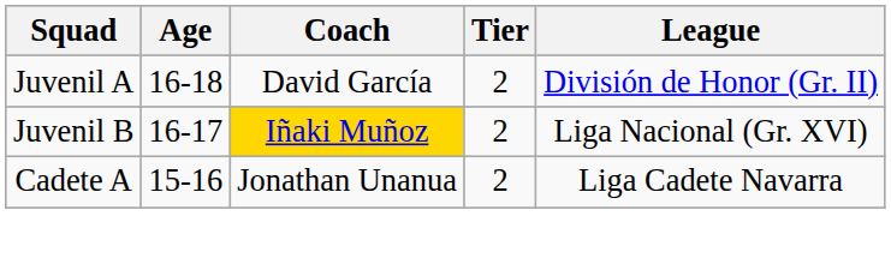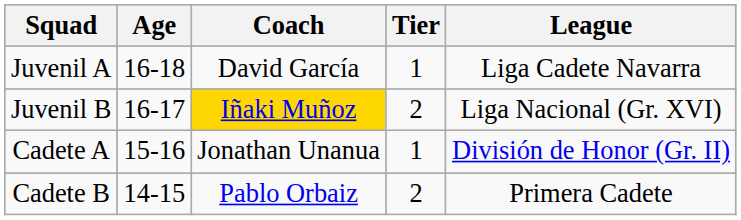 <table class="wikitable" style="text-align: center;">
 <tr>
 <th>Squad</th>
 <th>Age</th>
 <th>Coach</th>
 <th>Tier</th>
 <th>League</th>
 </tr>
 <tr>
 <td>Juvenil A</td>
 <td>16-18</td>
 <td>David García</td>
-<td>2</td>
-<td><a href='#'>División de Honor (Gr. II)</a></td>
+<td>1</td>
+<td>Liga Cadete Navarra</td>
 </tr>
 <tr>
 <td>Juvenil B</td>
 <td>16-17</td>
 <td style="background: gold;"><a href='#'>Iñaki Muñoz</a></td>
 <td>2</td>
 <td>Liga Nacional (Gr. XVI)</td>
 </tr>
 <tr>
 <td>Cadete A</td>
 <td>15-16</td>
 <td>Jonathan Unanua</td>
+<td>1</td>
+<td><a href='#'>División de Honor (Gr. II)</a></td>
+</tr>
+<tr>
+<td>Cadete B</td>
+<td>14-15</td>
+<td><a href='#'>Pablo Orbaiz</a></td>
 <td>2</td>
-<td>Liga Cadete Navarra</td>
+<td>Primera Cadete</td>
 </tr>
 </table>
